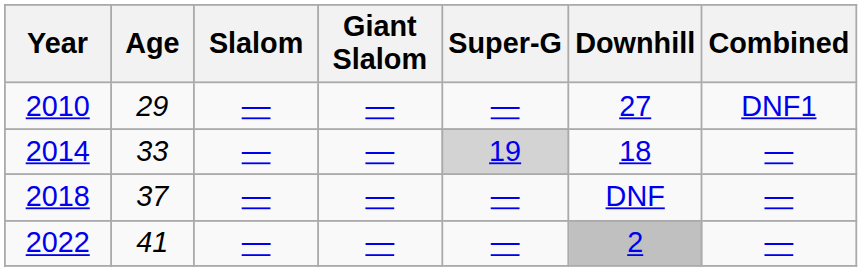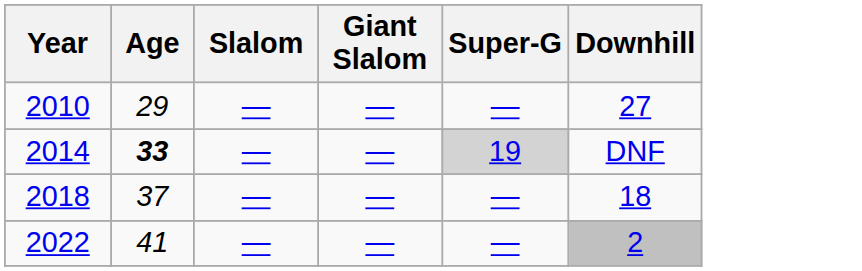 <table class=wikitable style="text-align:center">
 <tr>
 <th>  Year  </th>
 <th> Age </th>
 <th> Slalom </th>
 <th> Giant <br> Slalom </th>
 <th>Super-G</th>
 <th>Downhill</th>
-<th>Combined</th>
 </tr>
 <tr>
 <td><a href='#'>2010</a></td>
 <td><em>29</em></td>
 <td><a href='#'>—</a></td>
 <td><a href='#'>—</a></td>
 <td><a href='#'>—</a></td>
 <td><a href='#'>27</a></td>
-<td><a href='#'>DNF1</a></td>
 </tr>
 <tr>
 <td><a href='#'>2014</a></td>
-<td><em>33</em></td>
+<td><strong><em>33</em></strong></td>
 <td><a href='#'>—</a></td>
 <td><a href='#'>—</a></td>
 <td style="background: lightgrey;"><a href='#'>19</a></td>
-<td><a href='#'>18</a></td>
-<td><a href='#'>—</a></td>
+<td><a href='#'>DNF</a></td>
 </tr>
 <tr>
 <td><a href='#'>2018</a></td>
 <td><em>37</em></td>
 <td><a href='#'>—</a></td>
 <td><a href='#'>—</a></td>
 <td><a href='#'>—</a></td>
-<td><a href='#'>DNF</a></td>
-<td><a href='#'>—</a></td>
+<td><a href='#'>18</a></td>
 </tr>
 <tr>
 <td><a href='#'>2022</a></td>
 <td><em>41</em></td>
 <td><a href='#'>—</a></td>
 <td><a href='#'>—</a></td>
 <td><a href='#'>—</a></td>
 <td style="background:silver;"><a href='#'>2</a></td>
-<td><a href='#'>—</a></td>
 </tr>
 </table>
